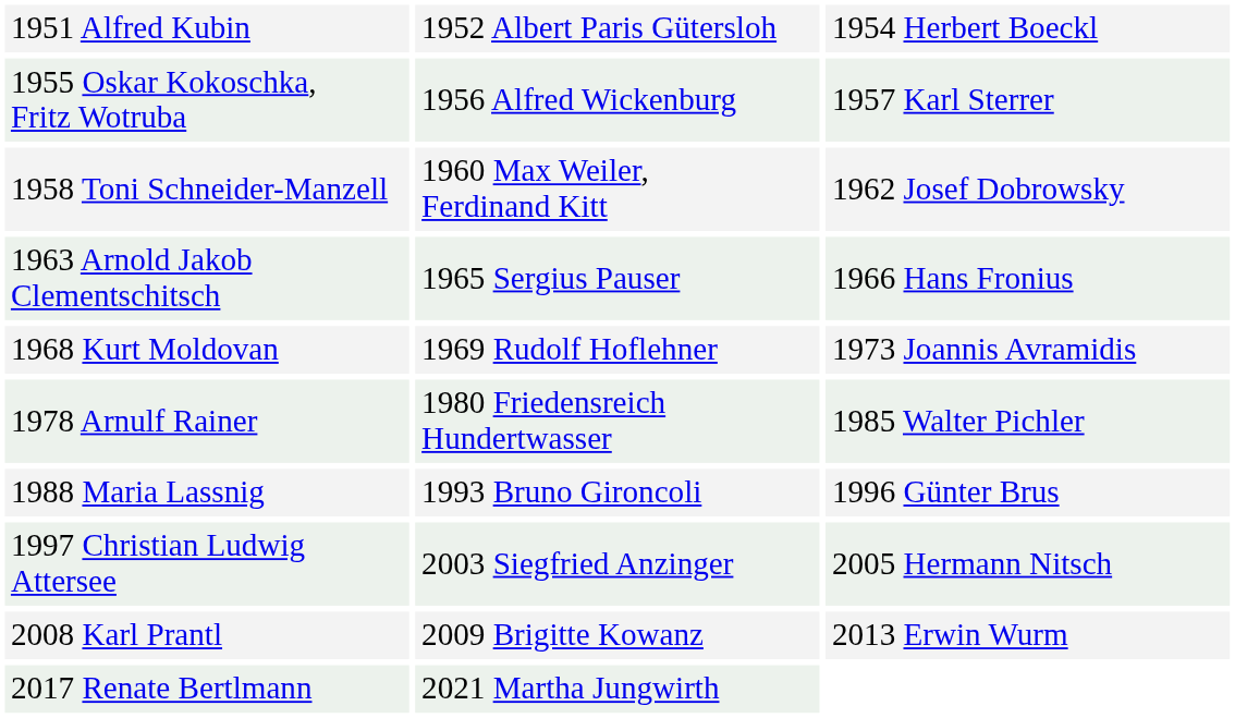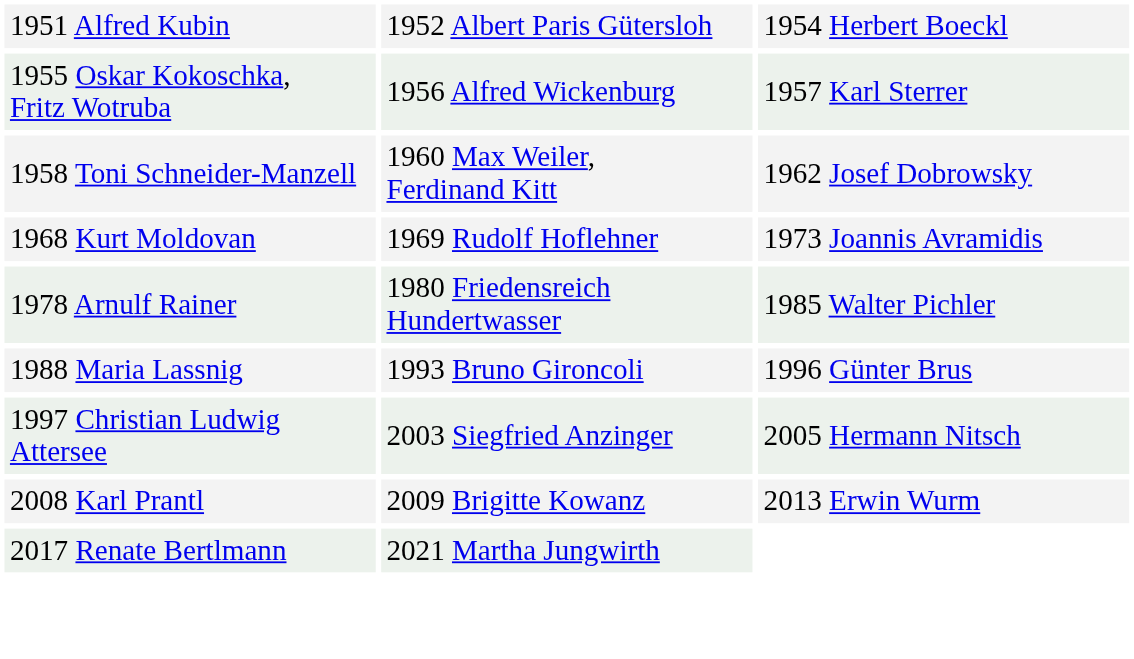 <table cellspacing="3" cellpadding="3">
 <tr bgcolor="#F3F3F3">
 <td width="200">1951 <a href='#'>Alfred Kubin</a></td>
 <td width="200">1952 <a href='#'>Albert Paris Gütersloh</a></td>
 <td width="200">1954 <a href='#'>Herbert Boeckl</a></td>
 </tr>
 <tr bgcolor="#ECF2EC">
 <td>1955 <a href='#'>Oskar Kokoschka</a>,<br><a href='#'>Fritz Wotruba</a></td>
 <td>1956 <a href='#'>Alfred Wickenburg</a></td>
 <td>1957 <a href='#'>Karl Sterrer</a></td>
 </tr>
 <tr bgcolor="#F3F3F3">
 <td>1958 <a href='#'>Toni Schneider-Manzell</a></td>
 <td>1960 <a href='#'>Max Weiler</a>,<br><a href='#'>Ferdinand Kitt</a></td>
 <td>1962 <a href='#'>Josef Dobrowsky</a></td>
-</tr>
-<tr bgcolor="#ECF2EC">
-<td>1963 <a href='#'>Arnold Jakob Clementschitsch</a></td>
-<td>1965 <a href='#'>Sergius Pauser</a></td>
-<td>1966 <a href='#'>Hans Fronius</a></td>
 </tr>
 <tr bgcolor="#F3F3F3">
 <td>1968 <a href='#'>Kurt Moldovan</a></td>
 <td>1969 <a href='#'>Rudolf Hoflehner</a></td>
 <td>1973 <a href='#'>Joannis Avramidis</a></td>
 </tr>
 <tr bgcolor="#ECF2EC">
 <td>1978 <a href='#'>Arnulf Rainer</a></td>
 <td>1980 <a href='#'>Friedensreich Hundertwasser</a></td>
 <td>1985 <a href='#'>Walter Pichler</a></td>
 </tr>
 <tr bgcolor="#F3F3F3">
 <td>1988 <a href='#'>Maria Lassnig</a></td>
 <td>1993 <a href='#'>Bruno Gironcoli</a></td>
 <td>1996 <a href='#'>Günter Brus</a></td>
 </tr>
 <tr bgcolor="#ECF2EC">
 <td>1997 <a href='#'>Christian Ludwig Attersee</a></td>
 <td>2003 <a href='#'>Siegfried Anzinger</a></td>
 <td>2005 <a href='#'>Hermann Nitsch</a></td>
 </tr>
 <tr bgcolor="#F3F3F3">
 <td>2008 <a href='#'>Karl Prantl</a></td>
 <td>2009 <a href='#'>Brigitte Kowanz</a></td>
 <td>2013 <a href='#'>Erwin Wurm</a></td>
 </tr>
 <tr bgcolor="#ECF2EC">
 <td>2017 <a href='#'>Renate Bertlmann</a></td>
 <td>2021 <a href='#'>Martha Jungwirth</a></td>
 </tr>
 </table>
